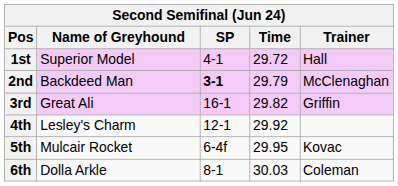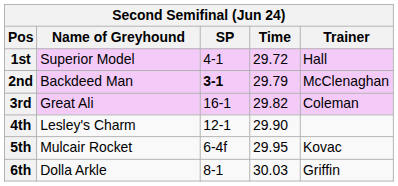 <table class="wikitable">
 <tr>
 <th colspan="6">Second Semifinal (Jun 24)</th>
 </tr>
 <tr>
 <th width=30>Pos</th>
 <th width=180>Name of Greyhound</th>
 <th width=50>SP</th>
 <th width=50>Time</th>
 <th width=100>Trainer</th>
 </tr>
 <tr style="background: #f4caf9;">
 <th>1st</th>
 <td>Superior Model</td>
 <td>4-1</td>
 <td>29.72</td>
 <td>Hall</td>
 </tr>
 <tr style="background: #f4caf9;">
 <th>2nd</th>
 <td>Backdeed Man</td>
 <td><strong>3-1</strong></td>
 <td>29.79</td>
 <td>McClenaghan</td>
 </tr>
 <tr style="background: #f4caf9;">
 <th>3rd</th>
 <td>Great Ali</td>
 <td>16-1</td>
 <td>29.82</td>
-<td>Griffin</td>
+<td>Coleman</td>
 </tr>
 <tr>
 <th>4th</th>
 <td>Lesley's Charm</td>
 <td>12-1</td>
-<td>29.92</td>
+<td>29.90</td>
 <td></td>
 </tr>
 <tr>
 <th>5th</th>
 <td>Mulcair Rocket</td>
 <td>6-4f</td>
 <td>29.95</td>
 <td>Kovac</td>
 </tr>
 <tr>
 <th>6th</th>
 <td>Dolla Arkle</td>
 <td>8-1</td>
 <td>30.03</td>
-<td>Coleman</td>
+<td>Griffin</td>
 </tr>
 </table>
